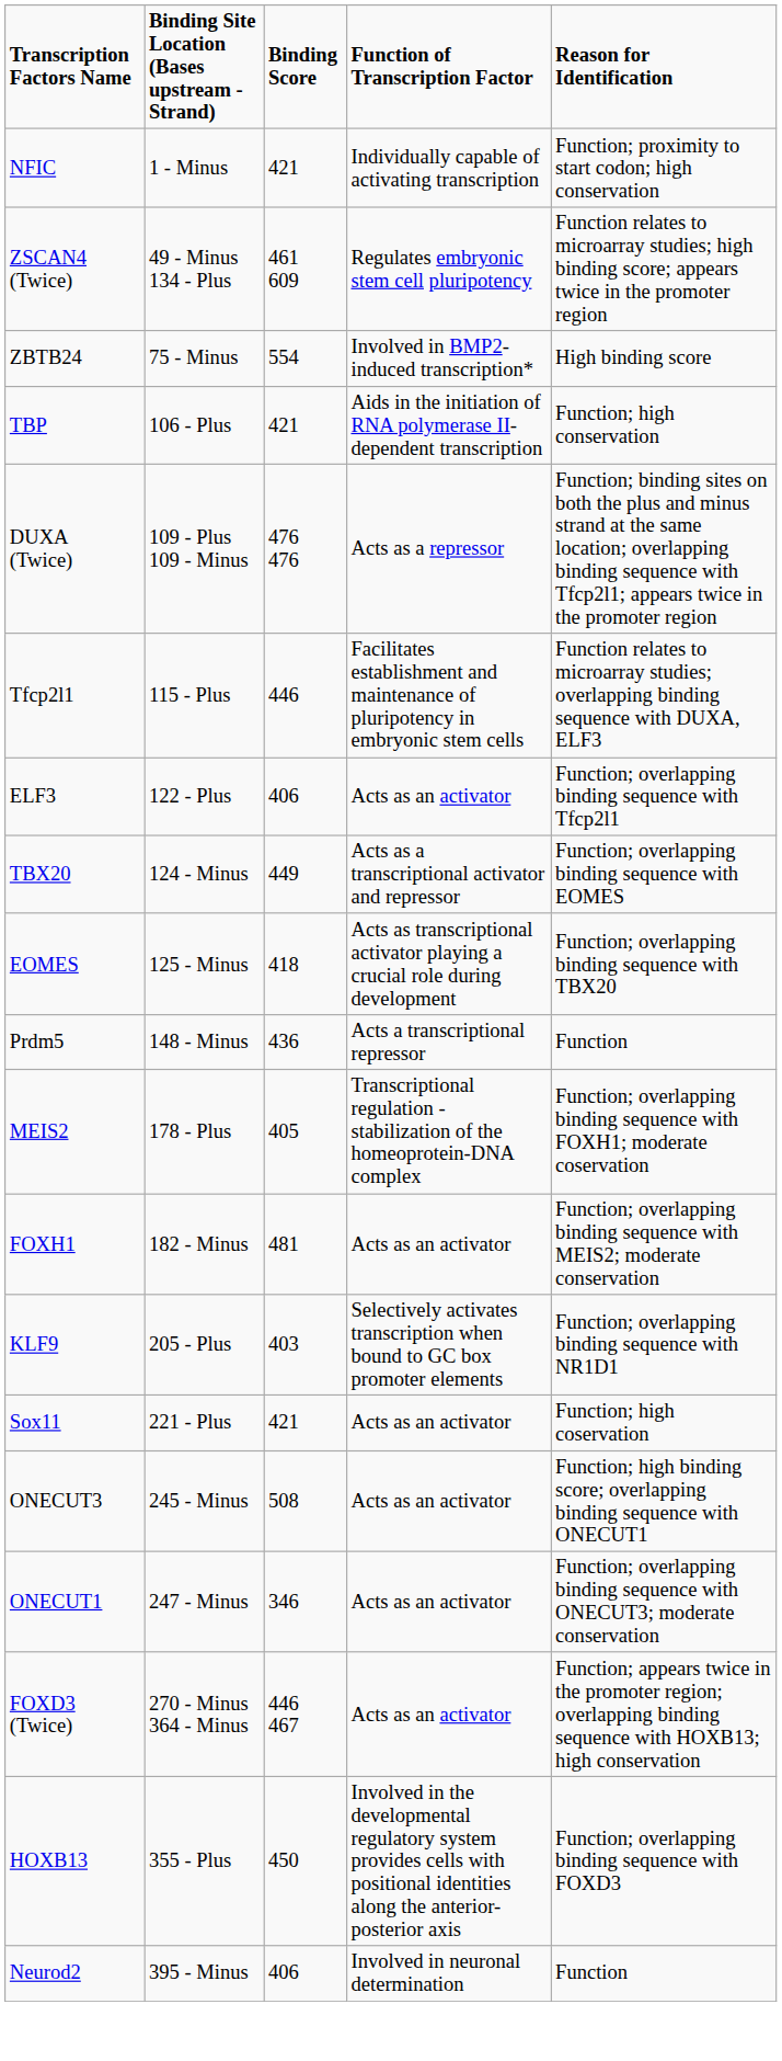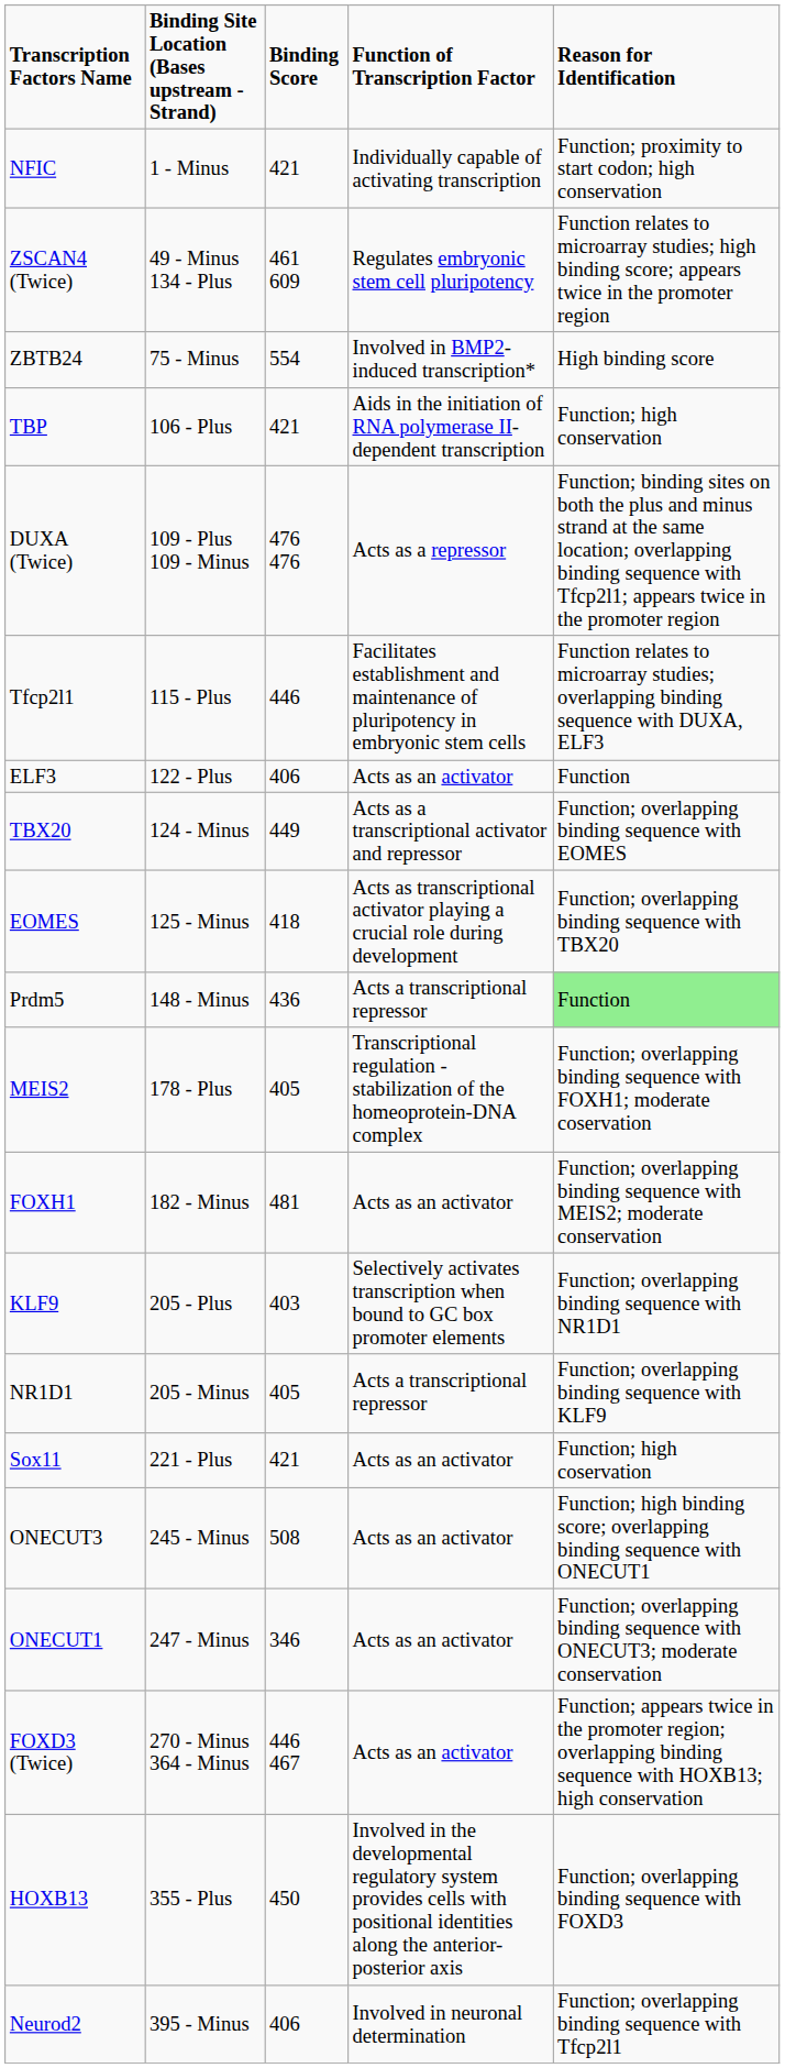 <table class="wikitable">
 <tr>
 <td><strong>Transcription Factors Name</strong></td>
 <td><strong>Binding Site Location (Bases upstream - Strand)</strong></td>
 <td><strong>Binding Score</strong></td>
 <td><strong>Function of Transcription Factor</strong></td>
 <td><strong>Reason for Identification</strong></td>
 </tr>
 <tr>
 <td><a href='#'>NFIC</a></td>
 <td>1 - Minus</td>
 <td>421</td>
 <td>Individually capable of activating transcription</td>
 <td>Function; proximity to start codon; high conservation</td>
 </tr>
 <tr>
 <td><a href='#'>ZSCAN4</a><br>(Twice)</td>
 <td>49 - Minus<br>134 - Plus</td>
 <td>461<br>609</td>
 <td>Regulates <a href='#'>embryonic stem cell</a> <a href='#'>pluripotency</a></td>
 <td>Function relates to microarray studies; high binding score; appears twice in the promoter region</td>
 </tr>
 <tr>
 <td>ZBTB24</td>
 <td>75 - Minus</td>
 <td>554</td>
 <td>Involved in <a href='#'>BMP2</a>-induced transcription*</td>
 <td>High binding score</td>
 </tr>
 <tr>
 <td><a href='#'>TBP</a></td>
 <td>106 - Plus</td>
 <td>421</td>
 <td>Aids in the initiation of <a href='#'>RNA polymerase II</a>-dependent transcription</td>
 <td>Function; high conservation</td>
 </tr>
 <tr>
 <td>DUXA<br>(Twice)</td>
 <td>109 - Plus<br>109 - Minus</td>
 <td>476<br>476</td>
 <td>Acts as a <a href='#'>repressor</a></td>
 <td>Function; binding sites on both the plus and minus strand at the same location; overlapping binding sequence with Tfcp2l1; appears twice in the promoter region</td>
 </tr>
 <tr>
 <td>Tfcp2l1</td>
 <td>115 - Plus</td>
 <td>446</td>
 <td>Facilitates establishment and maintenance of pluripotency in embryonic stem cells</td>
 <td>Function relates to microarray studies; overlapping binding sequence with DUXA, ELF3</td>
 </tr>
 <tr>
 <td>ELF3</td>
 <td>122 - Plus</td>
 <td>406</td>
 <td>Acts as an <a href='#'>activator</a></td>
-<td>Function; overlapping binding sequence with Tfcp2l1</td>
+<td>Function</td>
 </tr>
 <tr>
 <td><a href='#'>TBX20</a></td>
 <td>124 - Minus</td>
 <td>449</td>
 <td>Acts as a transcriptional activator and repressor</td>
 <td>Function; overlapping binding sequence with EOMES</td>
 </tr>
 <tr>
 <td><a href='#'>EOMES</a></td>
 <td>125 - Minus</td>
 <td>418</td>
 <td>Acts as transcriptional activator playing a crucial role during development</td>
 <td>Function; overlapping binding sequence with TBX20</td>
 </tr>
 <tr>
 <td>Prdm5</td>
 <td>148 - Minus</td>
 <td>436</td>
 <td>Acts a transcriptional repressor</td>
-<td>Function</td>
+<td style="background: lightgreen;">Function</td>
 </tr>
 <tr>
 <td><a href='#'>MEIS2</a></td>
 <td>178 - Plus</td>
 <td>405</td>
 <td>Transcriptional regulation - stabilization of the homeoprotein-DNA complex</td>
 <td>Function; overlapping binding sequence with FOXH1; moderate coservation</td>
 </tr>
 <tr>
 <td><a href='#'>FOXH1</a></td>
 <td>182 - Minus</td>
 <td>481</td>
 <td>Acts as an activator</td>
 <td>Function; overlapping binding sequence with MEIS2; moderate conservation</td>
 </tr>
 <tr>
 <td><a href='#'>KLF9</a></td>
 <td>205 - Plus</td>
 <td>403</td>
 <td>Selectively activates transcription when bound to GC box promoter elements</td>
 <td>Function; overlapping binding sequence with NR1D1</td>
+</tr>
+<tr>
+<td>NR1D1</td>
+<td>205 - Minus</td>
+<td>405</td>
+<td>Acts a transcriptional repressor</td>
+<td>Function; overlapping binding sequence with KLF9</td>
 </tr>
 <tr>
 <td><a href='#'>Sox11</a></td>
 <td>221 - Plus</td>
 <td>421</td>
 <td>Acts as an activator</td>
 <td>Function; high coservation</td>
 </tr>
 <tr>
 <td>ONECUT3</td>
 <td>245 - Minus</td>
 <td>508</td>
 <td>Acts as an activator</td>
 <td>Function; high binding score; overlapping binding sequence with ONECUT1</td>
 </tr>
 <tr>
 <td><a href='#'>ONECUT1</a></td>
 <td>247 - Minus</td>
 <td>346</td>
 <td>Acts as an activator</td>
 <td>Function; overlapping binding sequence with ONECUT3; moderate conservation</td>
 </tr>
 <tr>
 <td><a href='#'>FOXD3</a><br>(Twice)</td>
 <td>270 - Minus<br>364 - Minus</td>
 <td>446<br>467</td>
 <td>Acts as an <a href='#'>activator</a></td>
 <td>Function; appears twice in the promoter region; overlapping binding sequence with HOXB13; high conservation</td>
 </tr>
 <tr>
 <td><a href='#'>HOXB13</a></td>
 <td>355 - Plus</td>
 <td>450</td>
 <td>Involved in the developmental regulatory system provides cells with positional identities along the anterior-posterior axis</td>
 <td>Function; overlapping binding sequence with FOXD3</td>
 </tr>
 <tr>
 <td><a href='#'>Neurod2</a></td>
 <td>395 - Minus</td>
 <td>406</td>
 <td>Involved in neuronal determination</td>
-<td>Function</td>
+<td>Function; overlapping binding sequence with Tfcp2l1</td>
 </tr>
 </table>
